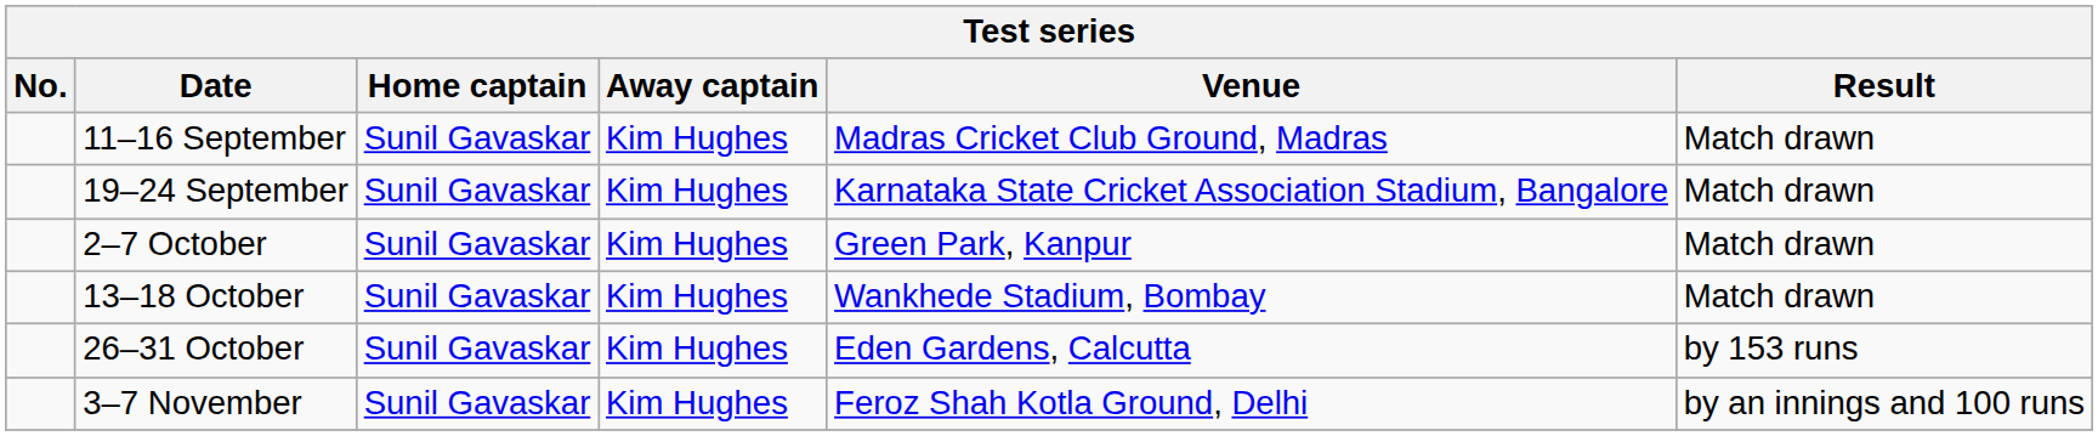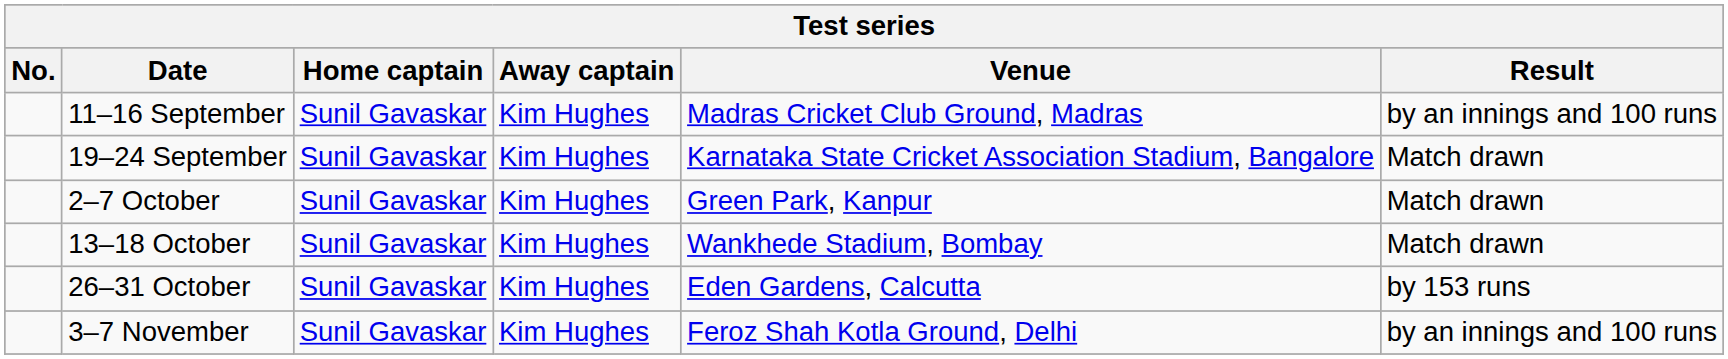 <table class="wikitable">
 <tr>
 <th colspan="9">Test series</th>
 </tr>
 <tr>
 <th>No.</th>
 <th>Date</th>
 <th>Home captain</th>
 <th>Away captain</th>
 <th>Venue</th>
 <th>Result</th>
 </tr>
 <tr>
 <td></td>
 <td>11–16 September</td>
 <td><a href='#'>Sunil Gavaskar</a></td>
 <td><a href='#'>Kim Hughes</a></td>
 <td><a href='#'>Madras Cricket Club Ground</a>, <a href='#'>Madras</a></td>
-<td>Match drawn</td>
+<td> by an innings and 100 runs</td>
 </tr>
 <tr>
 <td></td>
 <td>19–24 September</td>
 <td><a href='#'>Sunil Gavaskar</a></td>
 <td><a href='#'>Kim Hughes</a></td>
 <td><a href='#'>Karnataka State Cricket Association Stadium</a>, <a href='#'>Bangalore</a></td>
 <td>Match drawn</td>
 </tr>
 <tr>
 <td></td>
 <td>2–7 October</td>
 <td><a href='#'>Sunil Gavaskar</a></td>
 <td><a href='#'>Kim Hughes</a></td>
 <td><a href='#'>Green Park</a>, <a href='#'>Kanpur</a></td>
 <td>Match drawn</td>
 </tr>
 <tr>
 <td></td>
 <td>13–18 October</td>
 <td><a href='#'>Sunil Gavaskar</a></td>
 <td><a href='#'>Kim Hughes</a></td>
 <td><a href='#'>Wankhede Stadium</a>, <a href='#'>Bombay</a></td>
 <td>Match drawn</td>
 </tr>
 <tr>
 <td></td>
 <td>26–31 October</td>
 <td><a href='#'>Sunil Gavaskar</a></td>
 <td><a href='#'>Kim Hughes</a></td>
 <td><a href='#'>Eden Gardens</a>, <a href='#'>Calcutta</a></td>
 <td> by 153 runs</td>
 </tr>
 <tr>
 <td></td>
 <td>3–7 November</td>
 <td><a href='#'>Sunil Gavaskar</a></td>
 <td><a href='#'>Kim Hughes</a></td>
 <td><a href='#'>Feroz Shah Kotla Ground</a>, <a href='#'>Delhi</a></td>
 <td> by an innings and 100 runs</td>
 </tr>
 </table>
